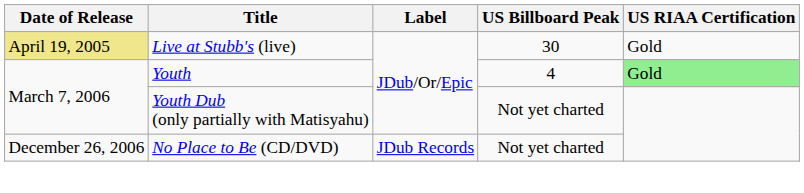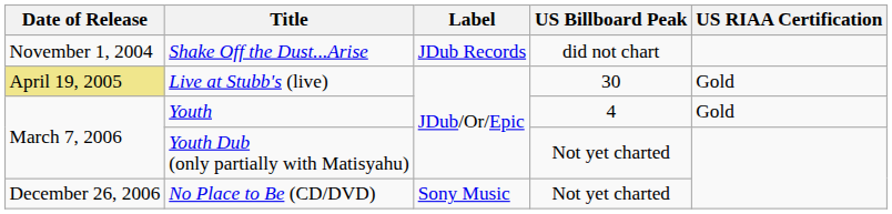 <table class="wikitable">
 <tr>
 <th>Date of Release</th>
 <th>Title</th>
 <th>Label</th>
 <th>US Billboard Peak</th>
 <th>US RIAA Certification</th>
+</tr>
+<tr>
+<td>November 1, 2004</td>
+<td><em><a href='#'>Shake Off the Dust...Arise</a></em></td>
+<td><a href='#'>JDub Records</a></td>
+<td align="center">did not chart</td>
+<td></td>
 </tr>
 <tr>
 <td style="background: khaki;">April 19, 2005</td>
 <td><em><a href='#'>Live at Stubb's</a></em> (live)</td>
 <td rowspan="3"><a href='#'>JDub</a>/Or/<a href='#'>Epic</a></td>
 <td align="center">30</td>
 <td>Gold</td>
 </tr>
 <tr>
 <td rowspan="2">March 7, 2006</td>
 <td><em><a href='#'>Youth</a></em></td>
 <td align="center">4</td>
-<td style="background: lightgreen;">Gold</td>
+<td>Gold</td>
 </tr>
 <tr>
 <td><em><a href='#'>Youth Dub</a></em><br>(only partially with Matisyahu)</td>
 <td align="center">Not yet charted</td>
 </tr>
 <tr>
 <td>December 26, 2006</td>
 <td><em><a href='#'>No Place to Be</a></em> (CD/DVD)</td>
-<td><a href='#'>JDub Records</a></td>
+<td><a href='#'>Sony Music</a></td>
 <td align="center">Not yet charted</td>
 </tr>
 </table>
